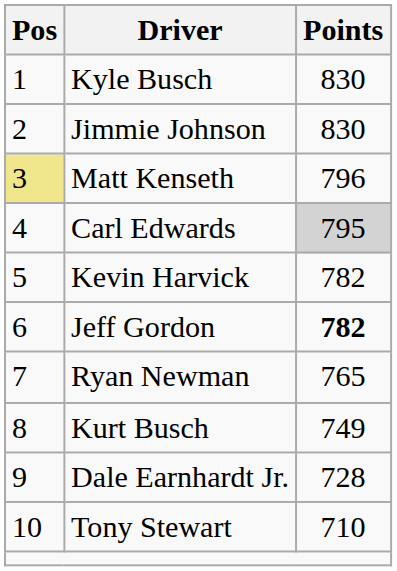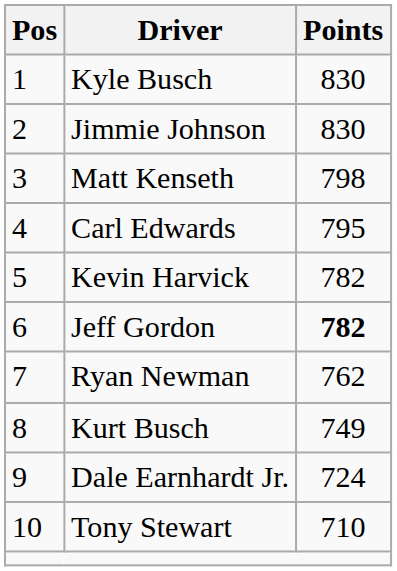 <table class="sortable wikitable " style="font-size: 95%;">
 <tr>
 <th>Pos</th>
 <th>Driver</th>
 <th>Points</th>
 </tr>
 <tr>
 <td>1</td>
 <td>Kyle Busch</td>
 <td style="text-align:center;">830</td>
 </tr>
 <tr>
 <td>2</td>
 <td>Jimmie Johnson</td>
 <td style="text-align:center;">830</td>
 </tr>
 <tr>
-<td style="background: khaki;">3</td>
+<td>3</td>
 <td>Matt Kenseth</td>
-<td style="text-align:center;">796</td>
+<td style="text-align:center;">798</td>
 </tr>
 <tr>
 <td>4</td>
 <td>Carl Edwards</td>
-<td style="background: lightgrey; text-align:center;">795</td>
+<td style="text-align:center;">795</td>
 </tr>
 <tr>
 <td>5</td>
 <td>Kevin Harvick</td>
 <td style="text-align:center;">782</td>
 </tr>
 <tr>
 <td>6</td>
 <td>Jeff Gordon</td>
 <td style="text-align:center;"><strong>782</strong></td>
 </tr>
 <tr>
 <td>7</td>
 <td>Ryan Newman</td>
-<td style="text-align:center;">765</td>
+<td style="text-align:center;">762</td>
 </tr>
 <tr>
 <td>8</td>
 <td>Kurt Busch</td>
 <td style="text-align:center;">749</td>
 </tr>
 <tr>
 <td>9</td>
 <td>Dale Earnhardt Jr.</td>
-<td style="text-align:center;">728</td>
+<td style="text-align:center;">724</td>
 </tr>
 <tr>
 <td>10</td>
 <td>Tony Stewart</td>
 <td style="text-align:center;">710</td>
 </tr>
 <tr class="sortbottom">
 <td colspan="9"></td>
 </tr>
 </table>
